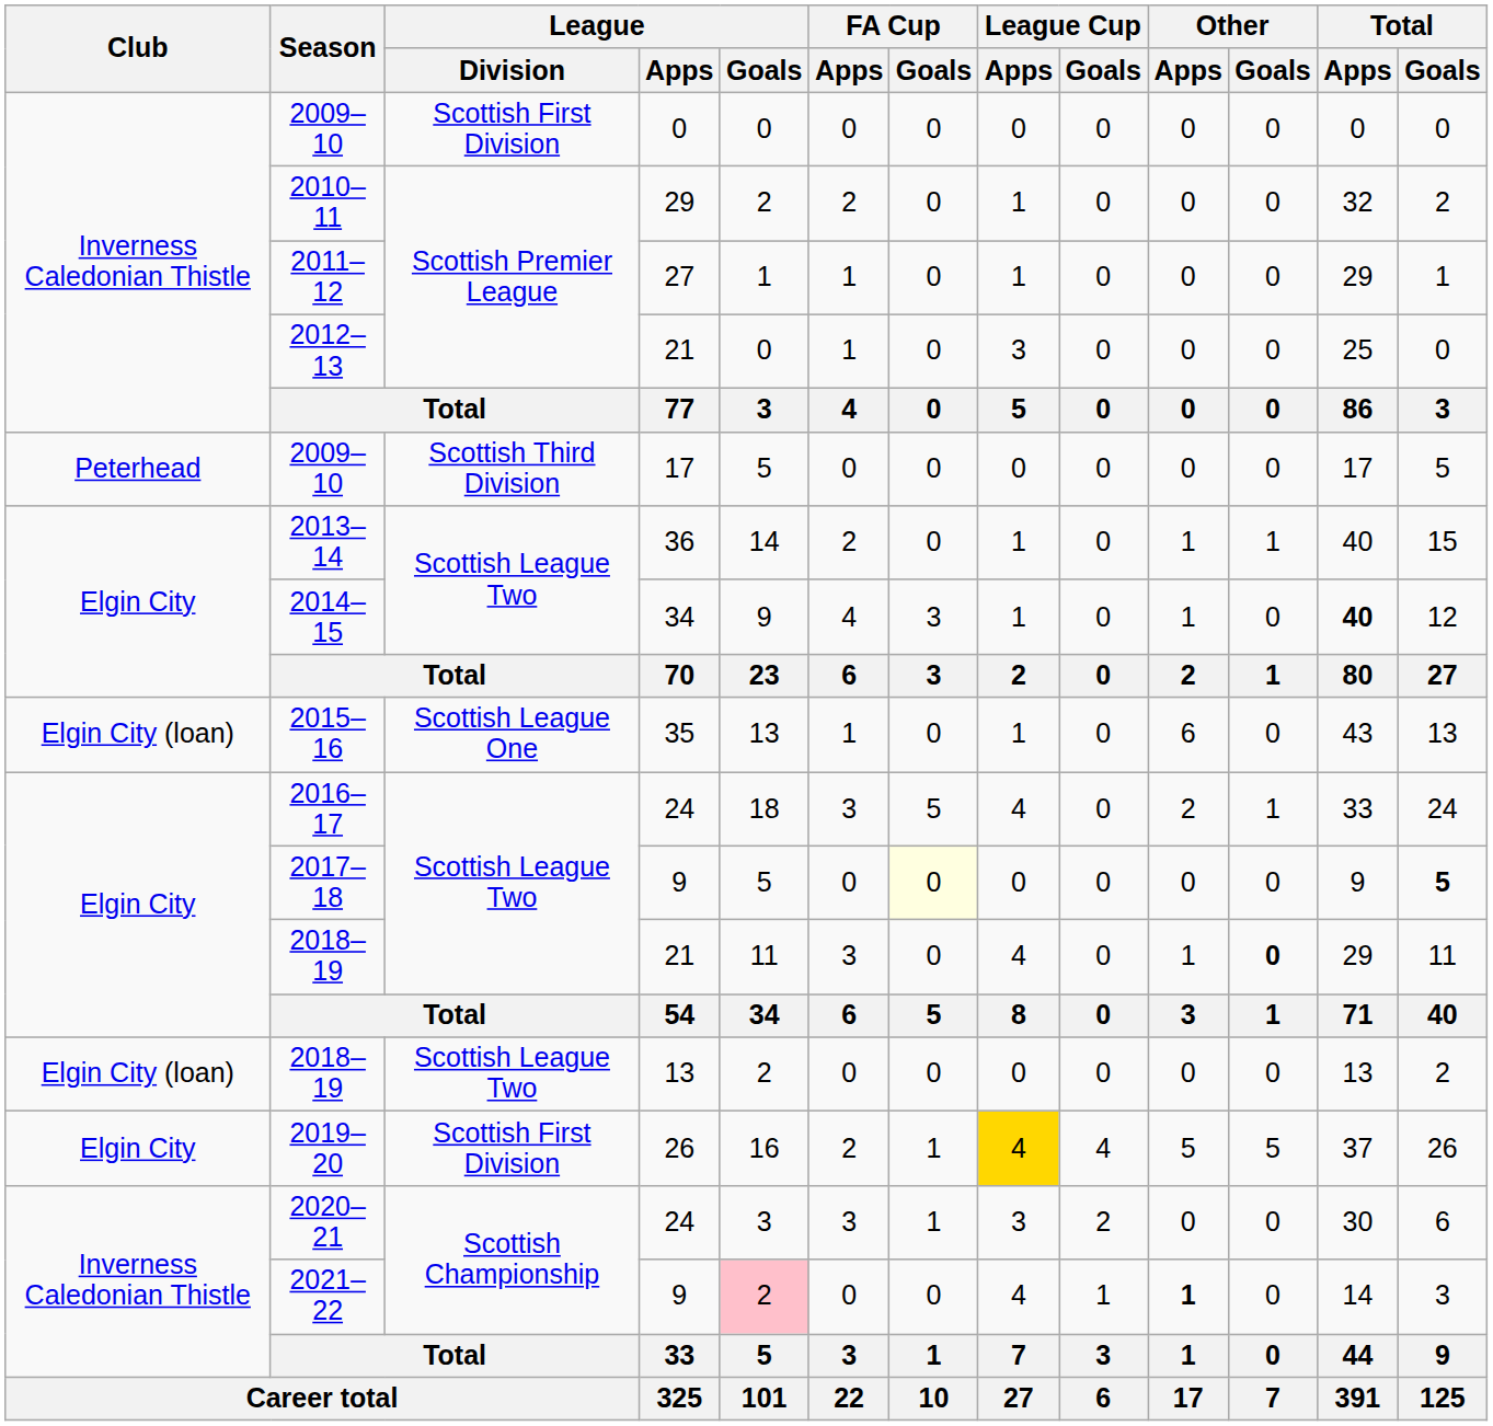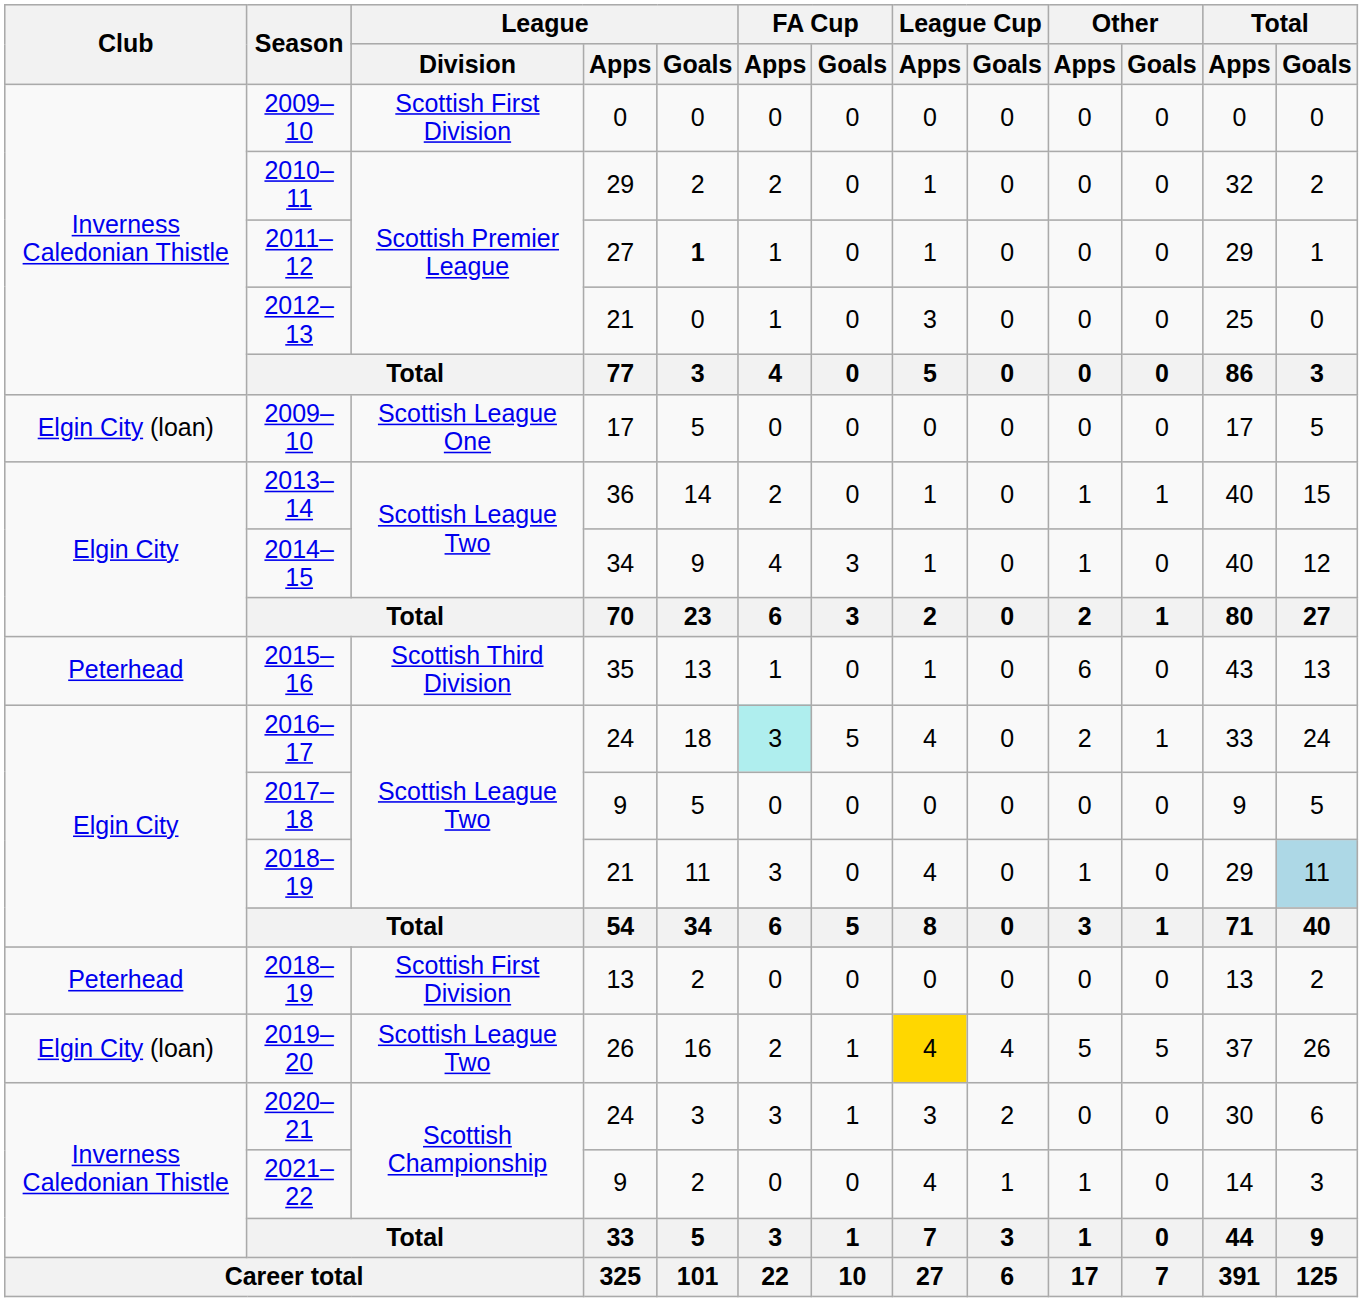 <table class="wikitable" style="text-align: center">
 <tr>
 <th rowspan="2">Club</th>
 <th rowspan="2">Season</th>
 <th colspan="3">League</th>
 <th colspan="2">FA Cup</th>
 <th colspan="2">League Cup</th>
 <th colspan="2">Other</th>
 <th colspan="2">Total</th>
 </tr>
 <tr>
 <th>Division</th>
 <th>Apps</th>
 <th>Goals</th>
 <th>Apps</th>
 <th>Goals</th>
 <th>Apps</th>
 <th>Goals</th>
 <th>Apps</th>
 <th>Goals</th>
 <th>Apps</th>
 <th>Goals</th>
 </tr>
 <tr>
 <td rowspan="5"><a href='#'>Inverness Caledonian Thistle</a></td>
 <td><a href='#'>2009–10</a></td>
 <td><a href='#'>Scottish First Division</a></td>
 <td>0</td>
 <td>0</td>
 <td>0</td>
 <td>0</td>
 <td>0</td>
 <td>0</td>
 <td>0</td>
 <td>0</td>
 <td>0</td>
 <td>0</td>
 </tr>
 <tr>
 <td><a href='#'>2010–11</a></td>
 <td rowspan="3"><a href='#'>Scottish Premier League</a></td>
 <td>29</td>
 <td>2</td>
 <td>2</td>
 <td>0</td>
 <td>1</td>
 <td>0</td>
 <td>0</td>
 <td>0</td>
 <td>32</td>
 <td>2</td>
 </tr>
 <tr>
 <td><a href='#'>2011–12</a></td>
 <td>27</td>
-<td>1</td>
+<td><strong>1</strong></td>
 <td>1</td>
 <td>0</td>
 <td>1</td>
 <td>0</td>
 <td>0</td>
 <td>0</td>
 <td>29</td>
 <td>1</td>
 </tr>
 <tr>
 <td><a href='#'>2012–13</a></td>
 <td>21</td>
 <td>0</td>
 <td>1</td>
 <td>0</td>
 <td>3</td>
 <td>0</td>
 <td>0</td>
 <td>0</td>
 <td>25</td>
 <td>0</td>
 </tr>
 <tr>
 <th colspan="2">Total</th>
 <th>77</th>
 <th>3</th>
 <th>4</th>
 <th>0</th>
 <th>5</th>
 <th>0</th>
 <th>0</th>
 <th>0</th>
 <th>86</th>
 <th>3</th>
 </tr>
 <tr>
-<td><a href='#'>Peterhead</a></td>
+<td><a href='#'>Elgin City</a> (loan)</td>
 <td><a href='#'>2009–10</a></td>
-<td><a href='#'>Scottish Third Division</a></td>
+<td><a href='#'>Scottish League One</a></td>
 <td>17</td>
 <td>5</td>
 <td>0</td>
 <td>0</td>
 <td>0</td>
 <td>0</td>
 <td>0</td>
 <td>0</td>
 <td>17</td>
 <td>5</td>
 </tr>
 <tr>
 <td rowspan="3"><a href='#'>Elgin City</a></td>
 <td><a href='#'>2013–14</a></td>
 <td rowspan="2"><a href='#'>Scottish League Two</a></td>
 <td>36</td>
 <td>14</td>
 <td>2</td>
 <td>0</td>
 <td>1</td>
 <td>0</td>
 <td>1</td>
 <td>1</td>
 <td>40</td>
 <td>15</td>
 </tr>
 <tr>
 <td><a href='#'>2014–15</a></td>
 <td>34</td>
 <td>9</td>
 <td>4</td>
 <td>3</td>
 <td>1</td>
 <td>0</td>
 <td>1</td>
 <td>0</td>
-<td><strong>40</strong></td>
+<td>40</td>
 <td>12</td>
 </tr>
 <tr>
 <th colspan="2">Total</th>
 <th>70</th>
 <th>23</th>
 <th>6</th>
 <th>3</th>
 <th>2</th>
 <th>0</th>
 <th>2</th>
 <th>1</th>
 <th>80</th>
 <th>27</th>
 </tr>
 <tr>
-<td><a href='#'>Elgin City</a> (loan)</td>
+<td><a href='#'>Peterhead</a></td>
 <td><a href='#'>2015–16</a></td>
-<td><a href='#'>Scottish League One</a></td>
+<td><a href='#'>Scottish Third Division</a></td>
 <td>35</td>
 <td>13</td>
 <td>1</td>
 <td>0</td>
 <td>1</td>
 <td>0</td>
 <td>6</td>
 <td>0</td>
 <td>43</td>
 <td>13</td>
 </tr>
 <tr>
 <td rowspan="4"><a href='#'>Elgin City</a></td>
 <td><a href='#'>2016–17</a></td>
 <td rowspan="3"><a href='#'>Scottish League Two</a></td>
 <td>24</td>
 <td>18</td>
-<td>3</td>
+<td style="background: paleturquoise;">3</td>
 <td>5</td>
 <td>4</td>
 <td>0</td>
 <td>2</td>
 <td>1</td>
 <td>33</td>
 <td>24</td>
 </tr>
 <tr>
 <td><a href='#'>2017–18</a></td>
 <td>9</td>
 <td>5</td>
 <td>0</td>
-<td style="background: lightyellow;">0</td>
+<td>0</td>
 <td>0</td>
 <td>0</td>
 <td>0</td>
 <td>0</td>
 <td>9</td>
-<td><strong>5</strong></td>
+<td>5</td>
 </tr>
 <tr>
 <td><a href='#'>2018–19</a></td>
 <td>21</td>
 <td>11</td>
 <td>3</td>
 <td>0</td>
 <td>4</td>
 <td>0</td>
 <td>1</td>
-<td><strong>0</strong></td>
+<td>0</td>
 <td>29</td>
-<td>11</td>
+<td style="background: lightblue;">11</td>
 </tr>
 <tr>
 <th colspan="2">Total</th>
 <th>54</th>
 <th>34</th>
 <th>6</th>
 <th>5</th>
 <th>8</th>
 <th>0</th>
 <th>3</th>
 <th>1</th>
 <th>71</th>
 <th>40</th>
 </tr>
 <tr>
-<td><a href='#'>Elgin City</a> (loan)</td>
+<td><a href='#'>Peterhead</a></td>
 <td><a href='#'>2018–19</a></td>
-<td><a href='#'>Scottish League Two</a></td>
+<td><a href='#'>Scottish First Division</a></td>
 <td>13</td>
 <td>2</td>
 <td>0</td>
 <td>0</td>
 <td>0</td>
 <td>0</td>
 <td>0</td>
 <td>0</td>
 <td>13</td>
 <td>2</td>
 </tr>
 <tr>
-<td><a href='#'>Elgin City</a></td>
+<td><a href='#'>Elgin City</a> (loan)</td>
 <td><a href='#'>2019–20</a></td>
-<td><a href='#'>Scottish First Division</a></td>
+<td><a href='#'>Scottish League Two</a></td>
 <td>26</td>
 <td>16</td>
 <td>2</td>
 <td>1</td>
 <td style="background: gold;">4</td>
 <td>4</td>
 <td>5</td>
 <td>5</td>
 <td>37</td>
 <td>26</td>
 </tr>
 <tr>
 <td rowspan="3"><a href='#'>Inverness Caledonian Thistle</a></td>
 <td><a href='#'>2020–21</a></td>
 <td rowspan="2"><a href='#'>Scottish Championship</a></td>
 <td>24</td>
 <td>3</td>
 <td>3</td>
 <td>1</td>
 <td>3</td>
 <td>2</td>
 <td>0</td>
 <td>0</td>
 <td>30</td>
 <td>6</td>
 </tr>
 <tr>
 <td><a href='#'>2021–22</a></td>
 <td>9</td>
-<td style="background: pink;">2</td>
+<td>2</td>
 <td>0</td>
 <td>0</td>
 <td>4</td>
 <td>1</td>
-<td><strong>1</strong></td>
+<td>1</td>
 <td>0</td>
 <td>14</td>
 <td>3</td>
 </tr>
 <tr>
 <th colspan="2">Total</th>
 <th>33</th>
 <th>5</th>
 <th>3</th>
 <th>1</th>
 <th>7</th>
 <th>3</th>
 <th>1</th>
 <th>0</th>
 <th>44</th>
 <th>9</th>
 </tr>
 <tr>
 <th colspan="3">Career total</th>
 <th>325</th>
 <th>101</th>
 <th>22</th>
 <th>10</th>
 <th>27</th>
 <th>6</th>
 <th>17</th>
 <th>7</th>
 <th>391</th>
 <th>125</th>
 </tr>
 </table>
